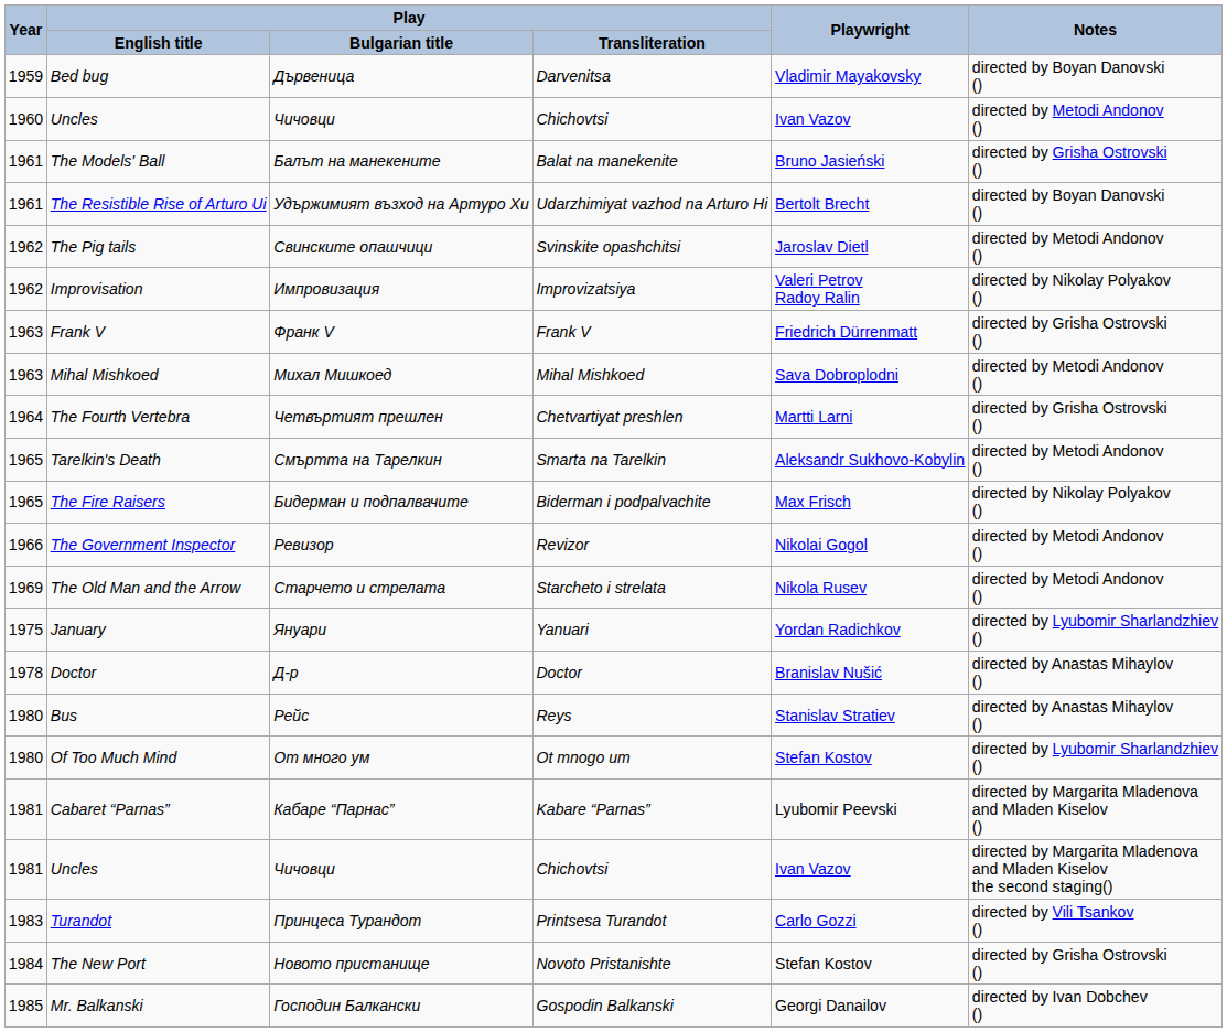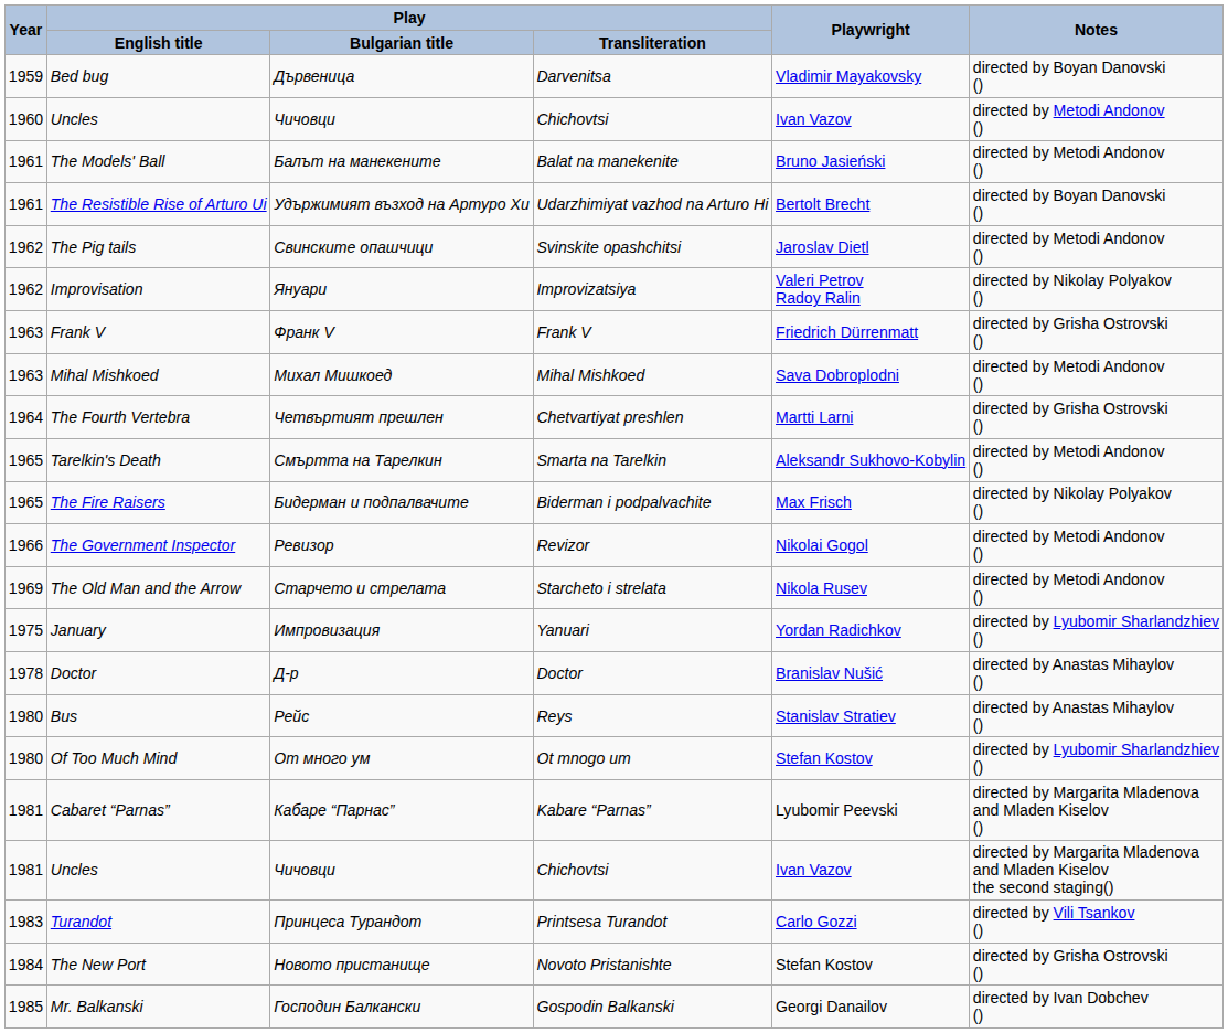 <table class="wikitable" style="font-size: 88%;">
 <tr>
 <th rowspan="2" style="background:#B0C4DE;">Year</th>
 <th colspan="3" style="background:#B0C4DE;">Play</th>
 <th rowspan="2"  style="background:#B0C4DE;">Playwright</th>
 <th rowspan="2" style="background:#B0C4DE;">Notes</th>
 </tr>
 <tr>
 <th style="background:#B0C4DE;">English title</th>
 <th style="background:#B0C4DE;">Bulgarian title</th>
 <th style="background:#B0C4DE;">Transliteration</th>
 </tr>
 <tr>
 <td rowspan="1">1959</td>
 <td><em>Bed bug</em></td>
 <td><em>Дървеница</em></td>
 <td><em>Darvenitsa</em></td>
 <td><a href='#'>Vladimir Mayakovsky</a></td>
 <td>directed by Boyan Danovski<br>()</td>
 </tr>
 <tr>
 <td rowspan="1">1960</td>
 <td><em>Uncles</em></td>
 <td><em>Чичовци</em></td>
 <td><em>Chichovtsi</em></td>
 <td><a href='#'>Ivan Vazov</a></td>
 <td>directed by <a href='#'>Metodi Andonov</a><br>()</td>
 </tr>
 <tr>
 <td rowspan="1">1961</td>
 <td><em>The Models' Ball</em></td>
 <td><em>Балът на манекените</em></td>
 <td><em>Balat na manekenite</em></td>
 <td><a href='#'>Bruno Jasieński</a></td>
-<td>directed by <a href='#'>Grisha Ostrovski</a><br>()</td>
+<td>directed by Metodi Andonov<br>()</td>
 </tr>
 <tr>
 <td rowspan="1">1961</td>
 <td><em><a href='#'>The Resistible Rise of Arturo Ui</a></em></td>
 <td><em>Удържимият възход на Артуро Хи</em></td>
 <td><em>Udarzhimiyat vazhod na Arturo Hi</em></td>
 <td><a href='#'>Bertolt Brecht</a></td>
 <td>directed by Boyan Danovski<br>()</td>
 </tr>
 <tr>
 <td rowspan="1">1962</td>
 <td><em>The Pig tails</em></td>
 <td><em>Свинските опашчици</em></td>
 <td><em>Svinskite opashchitsi</em></td>
 <td><a href='#'>Jaroslav Dietl</a></td>
 <td>directed by Metodi Andonov<br>()</td>
 </tr>
 <tr>
 <td rowspan="1">1962</td>
 <td><em>Improvisation</em></td>
-<td><em>Импровизация</em></td>
+<td><em>Януари</em></td>
 <td><em>Improvizatsiya</em></td>
 <td><a href='#'>Valeri Petrov</a><br><a href='#'>Radoy Ralin</a></td>
 <td>directed by Nikolay Polyakov<br>()</td>
 </tr>
 <tr>
 <td rowspan="1">1963</td>
 <td><em>Frank V</em></td>
 <td><em>Франк V</em></td>
 <td><em>Frank V</em></td>
 <td><a href='#'>Friedrich Dürrenmatt</a></td>
 <td>directed by Grisha Ostrovski<br>()</td>
 </tr>
 <tr>
 <td rowspan="1">1963</td>
 <td><em>Mihal Mishkoed</em></td>
 <td><em>Михал Мишкоед</em></td>
 <td><em>Mihal Mishkoed</em></td>
 <td><a href='#'>Sava Dobroplodni</a></td>
 <td>directed by Metodi Andonov<br>()</td>
 </tr>
 <tr>
 <td rowspan="1">1964</td>
 <td><em>The Fourth Vertebra</em></td>
 <td><em>Четвъртият прешлен</em></td>
 <td><em>Chetvartiyat preshlen</em></td>
 <td><a href='#'>Martti Larni</a></td>
 <td>directed by Grisha Ostrovski<br>()</td>
 </tr>
 <tr>
 <td rowspan="1">1965</td>
 <td><em>Tarelkin's Death</em></td>
 <td><em>Смъртта на Тарелкин</em></td>
 <td><em>Smarta na Tarelkin</em></td>
 <td><a href='#'>Aleksandr Sukhovo-Kobylin</a></td>
 <td>directed by Metodi Andonov<br>()</td>
 </tr>
 <tr>
 <td rowspan="1">1965</td>
 <td><em><a href='#'>The Fire Raisers</a></em></td>
 <td><em>Бидерман и подпалвачите</em></td>
 <td><em>Biderman i podpalvachite</em></td>
 <td><a href='#'>Max Frisch</a></td>
 <td>directed by Nikolay Polyakov<br>()</td>
 </tr>
 <tr>
 <td rowspan="1">1966</td>
 <td><em><a href='#'>The Government Inspector</a></em></td>
 <td><em>Ревизор</em></td>
 <td><em>Revizor</em></td>
 <td><a href='#'>Nikolai Gogol</a></td>
 <td>directed by Metodi Andonov<br>()</td>
 </tr>
 <tr>
 <td rowspan="1">1969</td>
 <td><em>The Old Man and the Arrow</em></td>
 <td><em>Старчето и стрелата</em></td>
 <td><em>Starcheto i strelata</em></td>
 <td><a href='#'>Nikola Rusev</a></td>
 <td>directed by Metodi Andonov<br>()</td>
 </tr>
 <tr>
 <td rowspan="1">1975</td>
 <td><em>January</em></td>
-<td><em>Януари</em></td>
+<td><em>Импровизация</em></td>
 <td><em>Yanuari</em></td>
 <td><a href='#'>Yordan Radichkov</a></td>
 <td>directed by <a href='#'>Lyubomir Sharlandzhiev</a><br>()</td>
 </tr>
 <tr>
 <td rowspan="1">1978</td>
 <td><em>Doctor</em></td>
 <td><em>Д-р</em></td>
 <td><em>Doctor</em></td>
 <td><a href='#'>Branislav Nušić</a></td>
 <td>directed by Anastas Mihaylov<br>()</td>
 </tr>
 <tr>
 <td rowspan="1">1980</td>
 <td><em>Bus</em></td>
 <td><em>Рейс</em></td>
 <td><em>Reys</em></td>
 <td><a href='#'>Stanislav Stratiev</a></td>
 <td>directed by Anastas Mihaylov<br>()</td>
 </tr>
 <tr>
 <td rowspan="1">1980</td>
 <td><em>Of Too Much Mind</em></td>
 <td><em>От много ум</em></td>
 <td><em>Ot mnogo um</em></td>
 <td><a href='#'>Stefan Kostov</a></td>
 <td>directed by <a href='#'>Lyubomir Sharlandzhiev</a><br>()</td>
 </tr>
 <tr>
 <td rowspan="1">1981</td>
 <td><em>Cabaret “Parnas”</em></td>
 <td><em>Кабаре “Парнас”</em></td>
 <td><em>Kabare “Parnas”</em></td>
 <td>Lyubomir Peevski</td>
 <td>directed by Margarita Mladenova<br>and Mladen Kiselov<br>()</td>
 </tr>
 <tr>
 <td rowspan="1">1981</td>
 <td><em>Uncles</em></td>
 <td><em>Чичовци</em></td>
 <td><em>Chichovtsi</em></td>
 <td><a href='#'>Ivan Vazov</a></td>
 <td>directed by Margarita Mladenova<br>and Mladen Kiselov<br>the second staging()</td>
 </tr>
 <tr>
 <td rowspan="1">1983</td>
 <td><em><a href='#'>Turandot</a></em></td>
 <td><em>Принцеса Турандот</em></td>
 <td><em>Printsesa Turandot</em></td>
 <td><a href='#'>Carlo Gozzi</a></td>
 <td>directed by <a href='#'>Vili Tsankov</a><br>()</td>
 </tr>
 <tr>
 <td rowspan="1">1984</td>
 <td><em>The New Port</em></td>
 <td><em>Новото пристанище</em></td>
 <td><em>Novoto Pristanishte</em></td>
 <td>Stefan Kostov</td>
 <td>directed by Grisha Ostrovski<br>()</td>
 </tr>
 <tr>
 <td rowspan="1">1985</td>
 <td><em>Mr. Balkanski</em></td>
 <td><em>Господин Балкански</em></td>
 <td><em>Gospodin Balkanski</em></td>
 <td>Georgi Danailov</td>
 <td>directed by Ivan Dobchev<br>()</td>
 </tr>
 </table>
